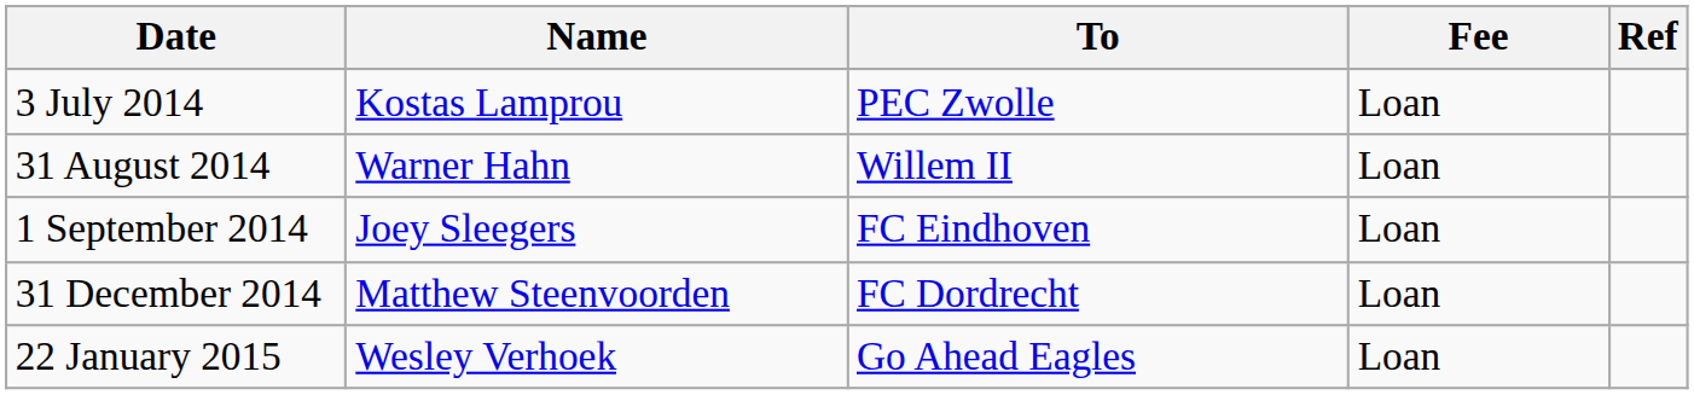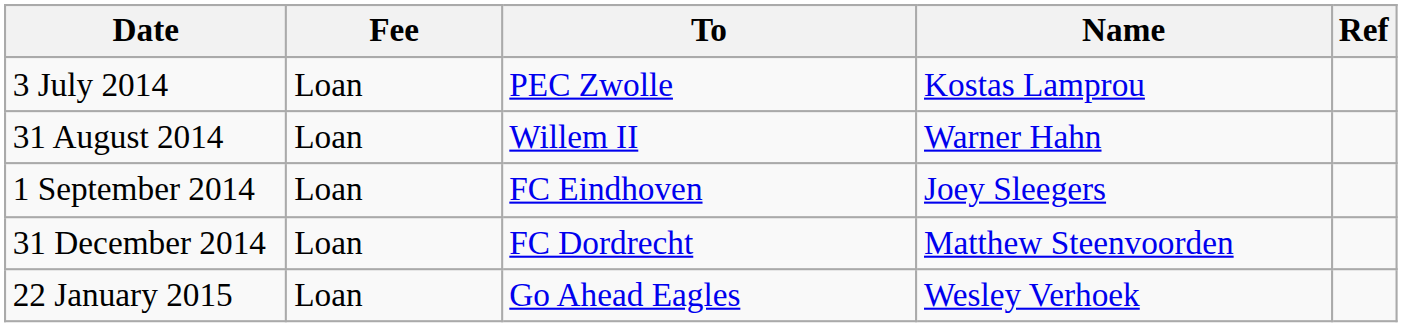 <table class="wikitable sortable plainrowheaders">
 <tr>
 <th scope=col style="width:8em;">Date</th>
+<th scope=col style="width:6em;">Fee</th>
+<th scope=col style="width:12em;">To</th>
 <th scope=col style="width:12em;">Name</th>
-<th scope=col style="width:12em;">To</th>
-<th scope=col style="width:6em;">Fee</th>
 <th scope=col class=unsortable>Ref</th>
 </tr>
 <tr>
 <td>3 July 2014</td>
+<td>Loan</td>
+<td><a href='#'>PEC Zwolle</a></td>
 <td> <a href='#'>Kostas Lamprou</a></td>
-<td><a href='#'>PEC Zwolle</a></td>
-<td>Loan</td>
 <td></td>
 </tr>
 <tr>
 <td>31 August 2014</td>
+<td>Loan</td>
+<td><a href='#'>Willem II</a></td>
 <td> <a href='#'>Warner Hahn</a></td>
-<td><a href='#'>Willem II</a></td>
-<td>Loan</td>
 <td></td>
 </tr>
 <tr>
 <td>1 September 2014</td>
+<td>Loan</td>
+<td><a href='#'>FC Eindhoven</a></td>
 <td> <a href='#'>Joey Sleegers</a></td>
-<td><a href='#'>FC Eindhoven</a></td>
-<td>Loan</td>
 <td></td>
 </tr>
 <tr>
 <td>31 December 2014</td>
+<td>Loan</td>
+<td><a href='#'>FC Dordrecht</a></td>
 <td> <a href='#'>Matthew Steenvoorden</a></td>
-<td><a href='#'>FC Dordrecht</a></td>
-<td>Loan</td>
 <td></td>
 </tr>
 <tr>
 <td>22 January 2015</td>
+<td>Loan</td>
+<td><a href='#'>Go Ahead Eagles</a></td>
 <td> <a href='#'>Wesley Verhoek</a></td>
-<td><a href='#'>Go Ahead Eagles</a></td>
-<td>Loan</td>
 <td></td>
 </tr>
 </table>
